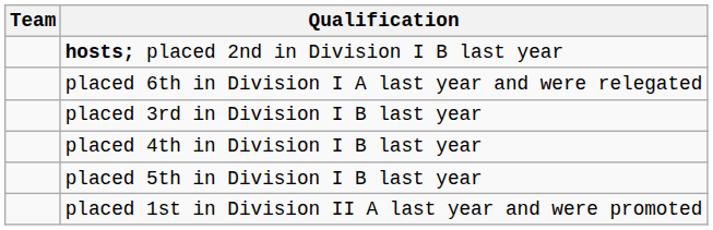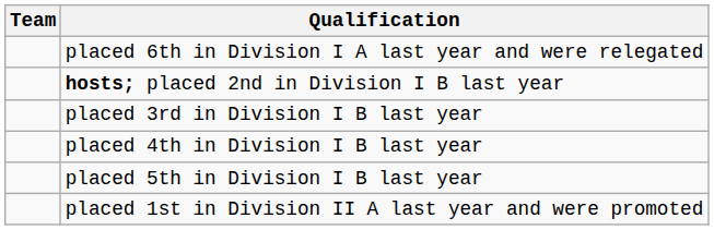 <table class="wikitable">
 <tr>
 <th>Team</th>
 <th>Qualification</th>
 </tr>
 <tr>
 <td></td>
-<td><strong>hosts;</strong> placed 2nd in Division I B last year</td>
+<td>placed 6th in Division I A last year and were relegated</td>
 </tr>
 <tr>
 <td></td>
-<td>placed 6th in Division I A last year and were relegated</td>
+<td><strong>hosts;</strong> placed 2nd in Division I B last year</td>
 </tr>
 <tr>
 <td></td>
 <td>placed 3rd in Division I B last year</td>
 </tr>
 <tr>
 <td></td>
 <td>placed 4th in Division I B last year</td>
 </tr>
 <tr>
 <td></td>
 <td>placed 5th in Division I B last year</td>
 </tr>
 <tr>
 <td></td>
 <td>placed 1st in Division II A last year and were promoted</td>
 </tr>
 </table>
